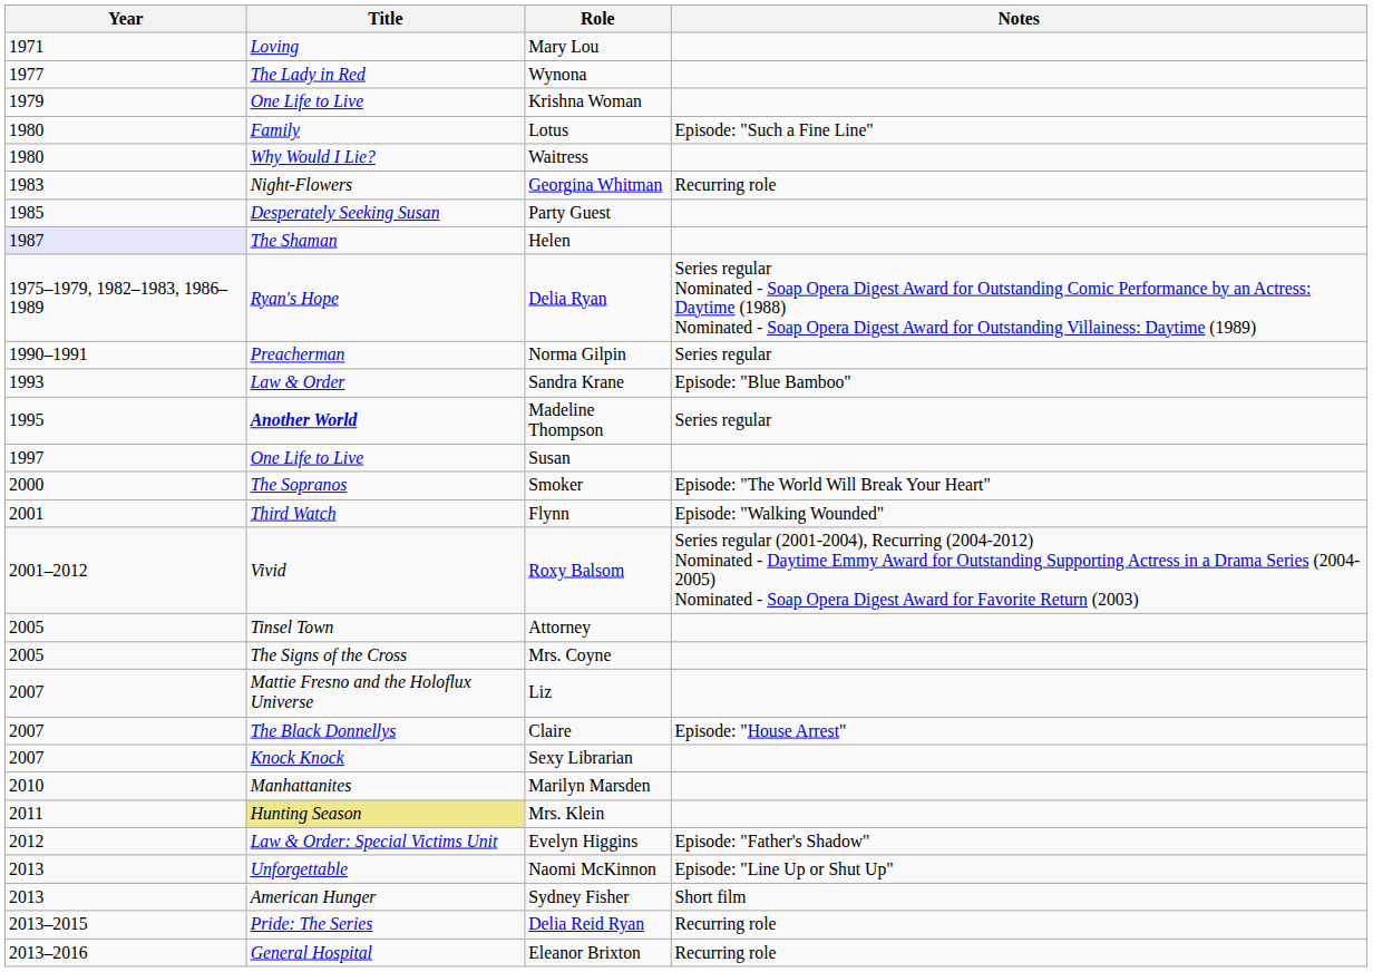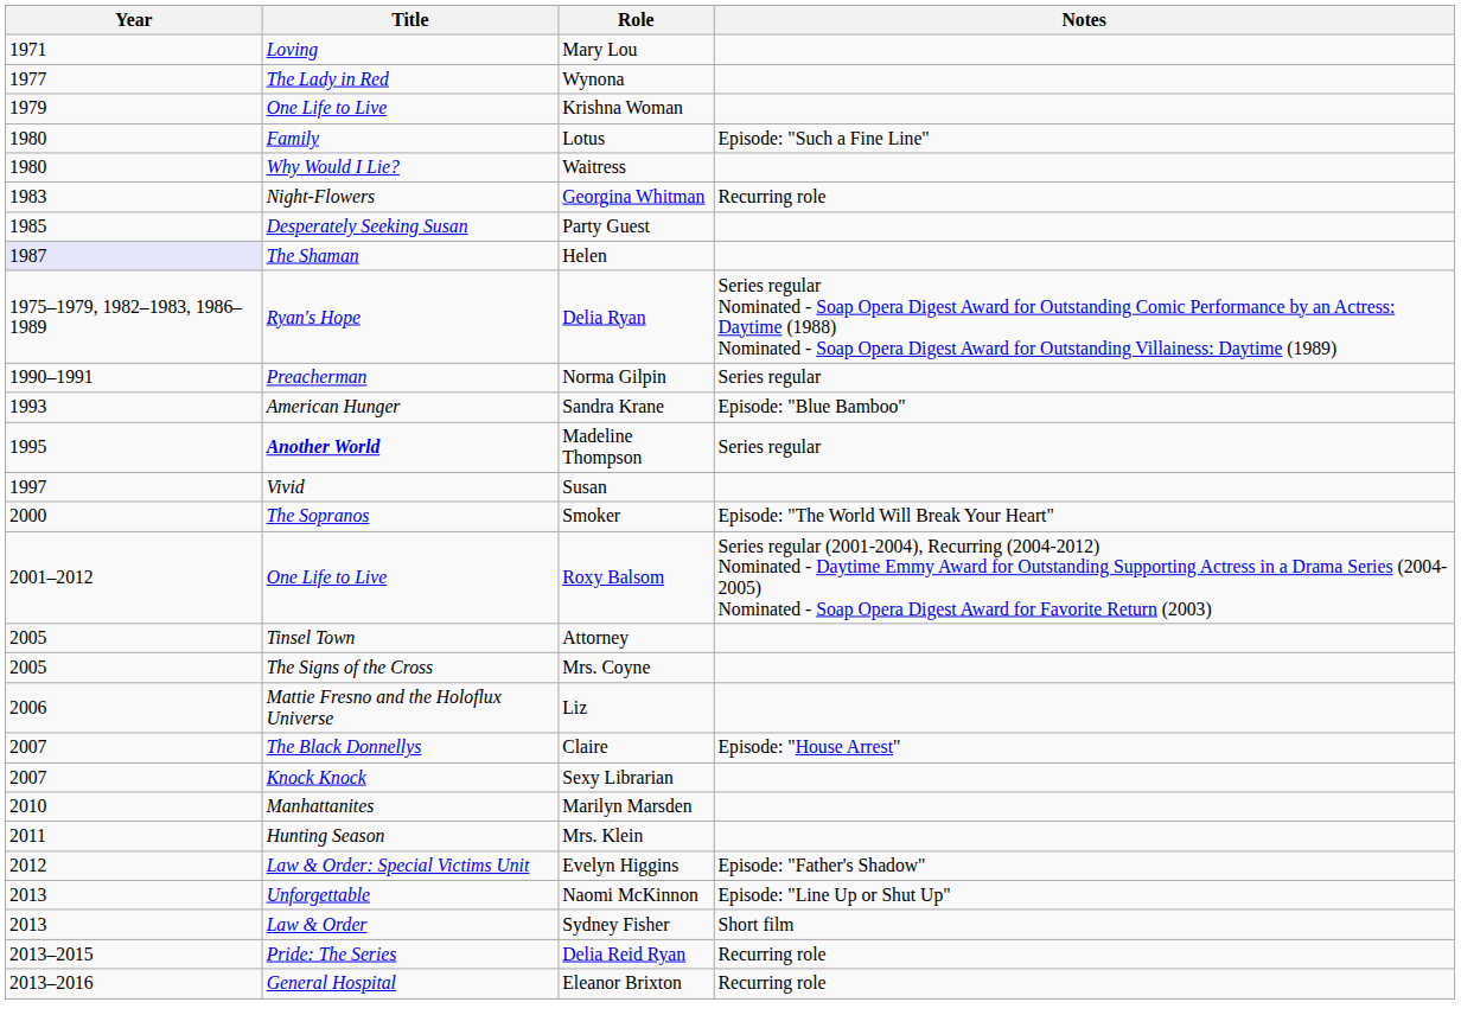 <table class="wikitable sortable">
 <tr>
 <th>Year</th>
 <th>Title</th>
 <th>Role</th>
 <th class="unsortable">Notes</th>
 </tr>
 <tr>
 <td>1971</td>
 <td><em><a href='#'>Loving</a> </em></td>
 <td>Mary Lou</td>
 <td></td>
 </tr>
 <tr>
 <td>1977</td>
 <td><em><a href='#'>The Lady in Red</a></em></td>
 <td>Wynona</td>
 <td></td>
 </tr>
 <tr>
 <td>1979</td>
 <td><em><a href='#'>One Life to Live</a></em></td>
 <td>Krishna Woman</td>
 <td></td>
 </tr>
 <tr>
 <td>1980</td>
 <td><em><a href='#'>Family</a></em></td>
 <td>Lotus</td>
 <td>Episode: "Such a Fine Line"</td>
 </tr>
 <tr>
 <td>1980</td>
 <td><em><a href='#'>Why Would I Lie?</a></em></td>
 <td>Waitress</td>
 <td></td>
 </tr>
 <tr>
 <td>1983</td>
 <td><em>Night-Flowers</em></td>
 <td><a href='#'>Georgina Whitman</a></td>
 <td>Recurring role</td>
 </tr>
 <tr>
 <td>1985</td>
 <td><em><a href='#'>Desperately Seeking Susan</a></em></td>
 <td>Party Guest</td>
 <td></td>
 </tr>
 <tr>
 <td style="background: lavender;">1987</td>
 <td><em><a href='#'>The Shaman</a></em></td>
 <td>Helen</td>
 <td></td>
 </tr>
 <tr>
 <td>1975–1979, 1982–1983, 1986–1989</td>
 <td><em><a href='#'>Ryan's Hope</a></em></td>
 <td><a href='#'>Delia Ryan</a></td>
 <td>Series regular<br>Nominated - <a href='#'>Soap Opera Digest Award for Outstanding Comic Performance by an Actress: Daytime</a> (1988)<br>Nominated - <a href='#'>Soap Opera Digest Award for Outstanding Villainess: Daytime</a> (1989)</td>
 </tr>
 <tr>
 <td>1990–1991</td>
 <td><em><a href='#'>Preacherman</a></em></td>
 <td>Norma Gilpin</td>
 <td>Series regular</td>
 </tr>
 <tr>
 <td>1993</td>
-<td><em><a href='#'>Law & Order</a></em></td>
+<td><em>American Hunger</em></td>
 <td>Sandra Krane</td>
 <td>Episode: "Blue Bamboo"</td>
 </tr>
 <tr>
 <td>1995</td>
 <td><strong><em><a href='#'>Another World</a></em></strong></td>
 <td>Madeline Thompson</td>
 <td>Series regular</td>
 </tr>
 <tr>
 <td>1997</td>
-<td><em><a href='#'>One Life to Live</a></em></td>
+<td><em>Vivid</em></td>
 <td>Susan</td>
 <td></td>
 </tr>
 <tr>
 <td>2000</td>
 <td><em><a href='#'>The Sopranos</a></em></td>
 <td>Smoker</td>
 <td>Episode: "The World Will Break Your Heart"</td>
 </tr>
 <tr>
-<td>2001</td>
-<td><em><a href='#'>Third Watch</a></em></td>
-<td>Flynn</td>
-<td>Episode: "Walking Wounded"</td>
-</tr>
-<tr>
 <td>2001–2012</td>
-<td><em>Vivid</em></td>
+<td><em><a href='#'>One Life to Live</a></em></td>
 <td><a href='#'>Roxy Balsom</a></td>
 <td>Series regular (2001-2004), Recurring (2004-2012)<br>Nominated - <a href='#'>Daytime Emmy Award for Outstanding Supporting Actress in a Drama Series</a> (2004-2005)<br>Nominated - <a href='#'>Soap Opera Digest Award for Favorite Return</a> (2003)</td>
 </tr>
 <tr>
 <td>2005</td>
 <td><em>Tinsel Town</em></td>
 <td>Attorney</td>
 <td></td>
 </tr>
 <tr>
 <td>2005</td>
 <td><em>The Signs of the Cross</em></td>
 <td>Mrs. Coyne</td>
 <td></td>
 </tr>
 <tr>
-<td>2007</td>
+<td>2006</td>
 <td><em>Mattie Fresno and the Holoflux Universe</em></td>
 <td>Liz</td>
 <td></td>
 </tr>
 <tr>
 <td>2007</td>
 <td><em><a href='#'>The Black Donnellys</a></em></td>
 <td>Claire</td>
 <td>Episode: "<a href='#'>House Arrest</a>"</td>
 </tr>
 <tr>
 <td>2007</td>
 <td><em><a href='#'>Knock Knock</a></em></td>
 <td>Sexy Librarian</td>
 <td></td>
 </tr>
 <tr>
 <td>2010</td>
 <td><em>Manhattanites</em></td>
 <td>Marilyn Marsden</td>
 <td></td>
 </tr>
 <tr>
 <td>2011</td>
-<td style="background: khaki;"><em>Hunting Season</em></td>
+<td><em>Hunting Season</em></td>
 <td>Mrs. Klein</td>
 <td></td>
 </tr>
 <tr>
 <td>2012</td>
 <td><em><a href='#'>Law & Order: Special Victims Unit</a></em></td>
 <td>Evelyn Higgins</td>
 <td>Episode: "Father's Shadow"</td>
 </tr>
 <tr>
 <td>2013</td>
 <td><em><a href='#'>Unforgettable</a></em></td>
 <td>Naomi McKinnon</td>
 <td>Episode: "Line Up or Shut Up"</td>
 </tr>
 <tr>
 <td>2013</td>
-<td><em>American Hunger</em></td>
+<td><em><a href='#'>Law & Order</a></em></td>
 <td>Sydney Fisher</td>
 <td>Short film</td>
 </tr>
 <tr>
 <td>2013–2015</td>
 <td><em><a href='#'>Pride: The Series</a></em></td>
 <td><a href='#'>Delia Reid Ryan</a></td>
 <td>Recurring role</td>
 </tr>
 <tr>
 <td>2013–2016</td>
 <td><em><a href='#'>General Hospital</a></em></td>
 <td>Eleanor Brixton</td>
 <td>Recurring role</td>
 </tr>
 </table>
